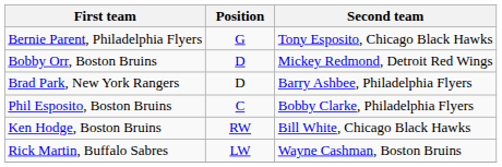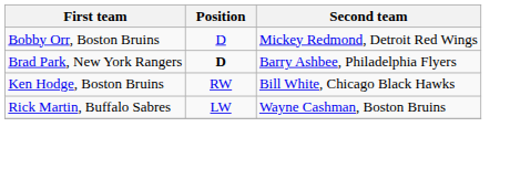 <table class="wikitable">
 <tr>
 <th>First team</th>
 <th>  Position  </th>
 <th>Second team</th>
-</tr>
-<tr>
-<td><a href='#'>Bernie Parent</a>, Philadelphia Flyers</td>
-<td align=center><a href='#'>G</a></td>
-<td><a href='#'>Tony Esposito</a>, Chicago Black Hawks</td>
 </tr>
 <tr>
 <td><a href='#'>Bobby Orr</a>, Boston Bruins</td>
 <td align=center><a href='#'>D</a></td>
 <td><a href='#'>Mickey Redmond</a>, Detroit Red Wings</td>
 </tr>
 <tr>
 <td><a href='#'>Brad Park</a>, New York Rangers</td>
-<td align=center>D</td>
+<td align=center><strong>D</strong></td>
 <td><a href='#'>Barry Ashbee</a>, Philadelphia Flyers</td>
-</tr>
-<tr>
-<td><a href='#'>Phil Esposito</a>, Boston Bruins</td>
-<td align=center><a href='#'>C</a></td>
-<td><a href='#'>Bobby Clarke</a>, Philadelphia Flyers</td>
 </tr>
 <tr>
 <td><a href='#'>Ken Hodge</a>, Boston Bruins</td>
 <td align=center><a href='#'>RW</a></td>
 <td><a href='#'>Bill White</a>, Chicago Black Hawks</td>
 </tr>
 <tr>
 <td><a href='#'>Rick Martin</a>, Buffalo Sabres</td>
 <td align=center><a href='#'>LW</a></td>
 <td><a href='#'>Wayne Cashman</a>, Boston Bruins</td>
 </tr>
 <tr>
 </tr>
 </table>
